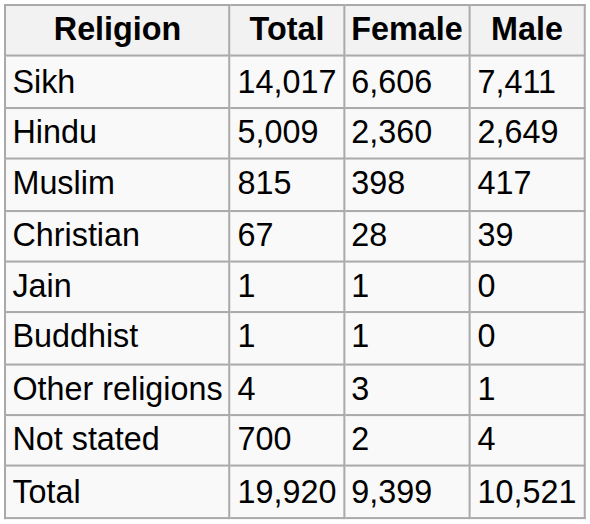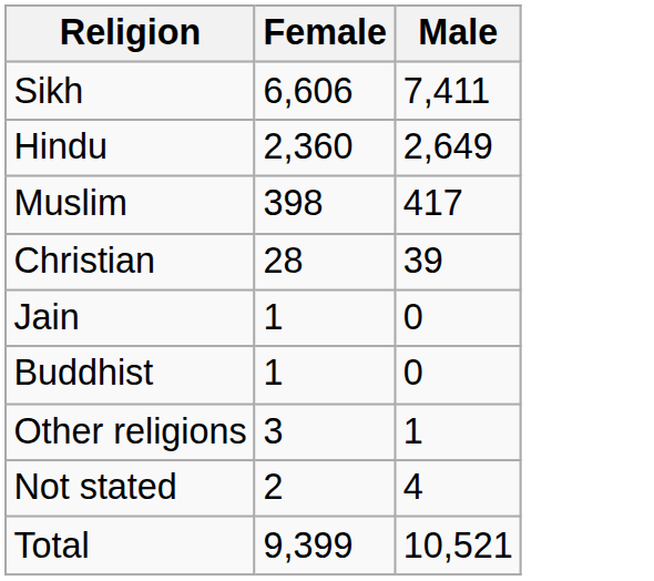 <table class="wikitable sortable">
 <tr>
 <th>Religion</th>
-<th>Total</th>
 <th>Female</th>
 <th>Male</th>
 </tr>
 <tr>
 <td>Sikh</td>
-<td>14,017</td>
 <td>6,606</td>
 <td>7,411</td>
 </tr>
 <tr>
 <td>Hindu</td>
-<td>5,009</td>
 <td>2,360</td>
 <td>2,649</td>
 </tr>
 <tr>
 <td>Muslim</td>
-<td>815</td>
 <td>398</td>
 <td>417</td>
 </tr>
 <tr>
 <td>Christian</td>
-<td>67</td>
 <td>28</td>
 <td>39</td>
 </tr>
 <tr>
 <td>Jain</td>
 <td>1</td>
-<td>1</td>
 <td>0</td>
 </tr>
 <tr>
 <td>Buddhist</td>
 <td>1</td>
-<td>1</td>
 <td>0</td>
 </tr>
 <tr>
 <td>Other religions</td>
-<td>4</td>
 <td>3</td>
 <td>1</td>
 </tr>
 <tr>
 <td>Not stated</td>
-<td>700</td>
 <td>2</td>
 <td>4</td>
 </tr>
 <tr>
 <td>Total</td>
-<td>19,920</td>
 <td>9,399</td>
 <td>10,521</td>
 </tr>
 </table>
